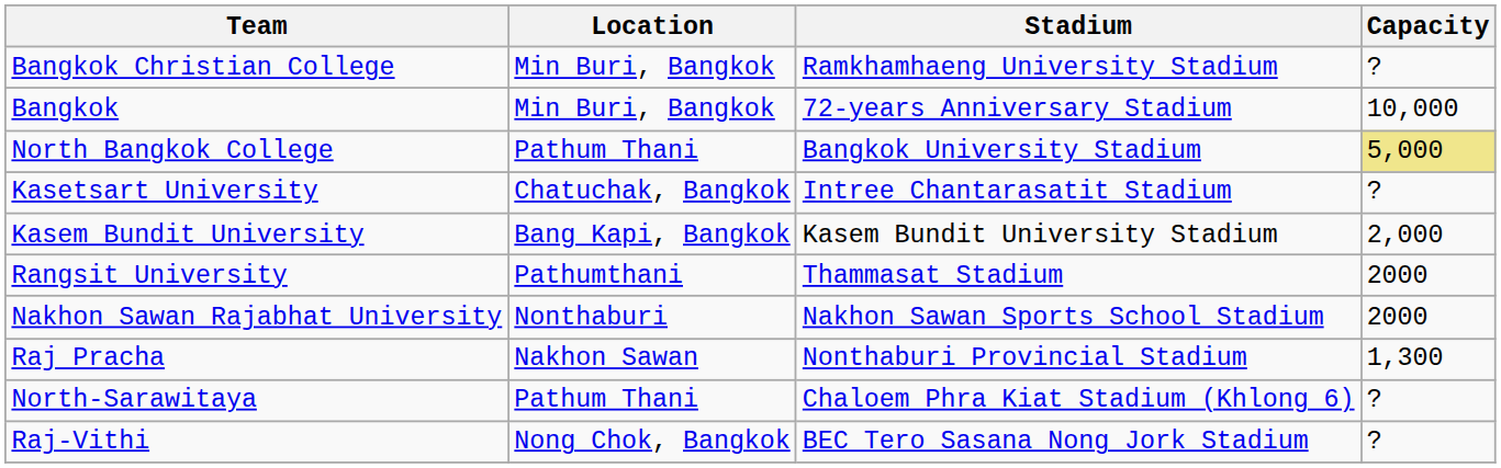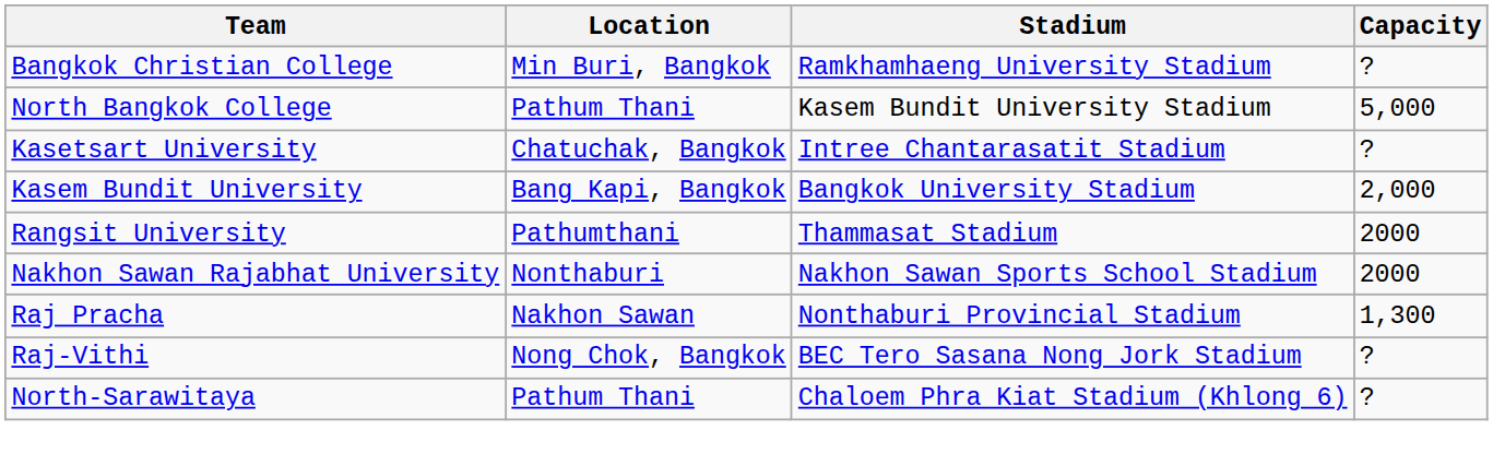 <table class="wikitable sortable">
 <tr>
 <th>Team</th>
 <th>Location</th>
 <th>Stadium </th>
 <th>Capacity</th>
 </tr>
 <tr>
 <td><a href='#'>Bangkok Christian College</a></td>
 <td><a href='#'>Min Buri</a>, <a href='#'>Bangkok</a></td>
 <td><a href='#'>Ramkhamhaeng University Stadium</a></td>
 <td>?</td>
 </tr>
 <tr>
-<td><a href='#'>Bangkok</a></td>
-<td><a href='#'>Min Buri</a>, <a href='#'>Bangkok</a></td>
-<td><a href='#'>72-years Anniversary Stadium</a></td>
-<td>10,000</td>
-</tr>
-<tr>
 <td><a href='#'>North Bangkok College</a></td>
 <td><a href='#'>Pathum Thani</a></td>
-<td><a href='#'>Bangkok University Stadium</a></td>
-<td style="background: khaki;">5,000</td>
+<td>Kasem Bundit University Stadium</td>
+<td>5,000</td>
 </tr>
 <tr>
 <td><a href='#'>Kasetsart University</a></td>
 <td><a href='#'>Chatuchak</a>, <a href='#'>Bangkok</a></td>
 <td><a href='#'>Intree Chantarasatit Stadium</a></td>
 <td>?</td>
 </tr>
 <tr>
 <td><a href='#'>Kasem Bundit University</a></td>
 <td><a href='#'>Bang Kapi</a>, <a href='#'>Bangkok</a></td>
-<td>Kasem Bundit University Stadium</td>
+<td><a href='#'>Bangkok University Stadium</a></td>
 <td>2,000</td>
 </tr>
 <tr>
 <td><a href='#'>Rangsit University</a></td>
 <td><a href='#'>Pathumthani</a></td>
 <td><a href='#'>Thammasat Stadium</a></td>
 <td>2000</td>
 </tr>
 <tr>
 <td><a href='#'>Nakhon Sawan Rajabhat University</a></td>
 <td><a href='#'>Nonthaburi</a></td>
 <td><a href='#'>Nakhon Sawan Sports School Stadium</a></td>
 <td>2000</td>
 </tr>
 <tr>
 <td><a href='#'>Raj Pracha</a></td>
 <td><a href='#'>Nakhon Sawan</a></td>
 <td><a href='#'>Nonthaburi Provincial Stadium</a></td>
 <td>1,300</td>
 </tr>
 <tr>
+<td><a href='#'>Raj-Vithi</a></td>
+<td><a href='#'>Nong Chok</a>, <a href='#'>Bangkok</a></td>
+<td><a href='#'>BEC Tero Sasana Nong Jork Stadium</a></td>
+<td>?</td>
+</tr>
+<tr>
 <td><a href='#'>North-Sarawitaya</a></td>
 <td><a href='#'>Pathum Thani</a></td>
 <td><a href='#'>Chaloem Phra Kiat Stadium (Khlong 6)</a></td>
 <td>?</td>
 </tr>
-<tr>
-<td><a href='#'>Raj-Vithi</a></td>
-<td><a href='#'>Nong Chok</a>, <a href='#'>Bangkok</a></td>
-<td><a href='#'>BEC Tero Sasana Nong Jork Stadium</a></td>
-<td>?</td>
-</tr>
 </table>
